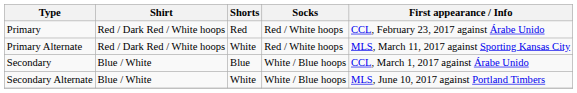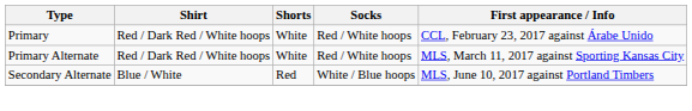 <table class="wikitable">
 <tr>
 <th>Type</th>
 <th>Shirt</th>
 <th>Shorts</th>
 <th>Socks</th>
 <th>First appearance / Info</th>
 </tr>
 <tr>
 <td>Primary</td>
 <td>Red / Dark Red / White hoops</td>
-<td>Red</td>
+<td>White</td>
 <td>Red / White hoops</td>
 <td><a href='#'>CCL</a>, February 23, 2017 against <a href='#'>Árabe Unido</a></td>
 </tr>
 <tr>
 <td>Primary Alternate</td>
 <td>Red / Dark Red / White hoops</td>
 <td>White</td>
 <td>Red / White hoops</td>
 <td><a href='#'>MLS</a>, March 11, 2017 against <a href='#'>Sporting Kansas City</a></td>
 </tr>
 <tr>
-<td>Secondary</td>
-<td>Blue / White</td>
-<td>Blue</td>
-<td>White / Blue hoops</td>
-<td><a href='#'>CCL</a>, March 1, 2017 against <a href='#'>Árabe Unido</a></td>
-</tr>
-<tr>
 <td>Secondary Alternate</td>
 <td>Blue / White</td>
-<td>White</td>
+<td>Red</td>
 <td>White / Blue hoops</td>
 <td><a href='#'>MLS</a>, June 10, 2017 against <a href='#'>Portland Timbers</a></td>
 </tr>
 <tr>
 </tr>
 </table>
